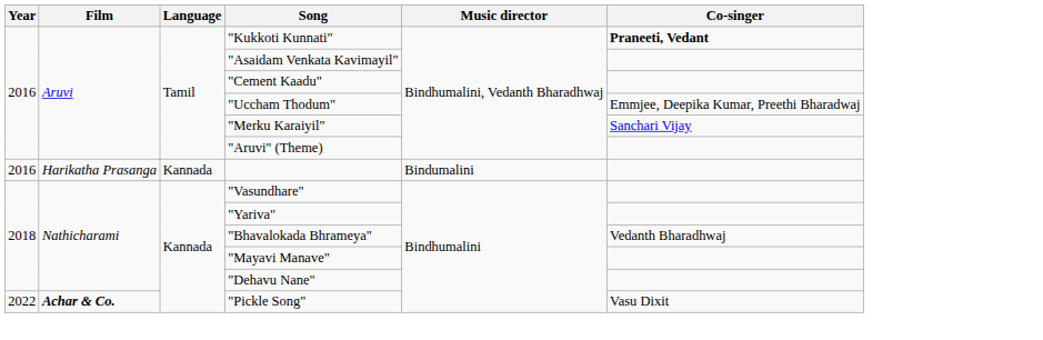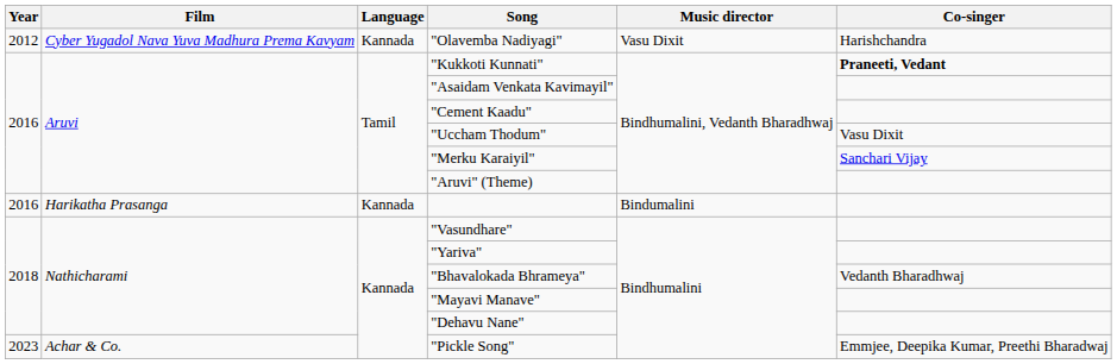 <table class="wikitable">
 <tr>
 <th>Year</th>
 <th>Film</th>
 <th>Language</th>
 <th>Song</th>
 <th>Music director</th>
 <th>Co-singer</th>
+</tr>
+<tr>
+<td>2012</td>
+<td><em><a href='#'>Cyber Yugadol Nava Yuva Madhura Prema Kavyam</a></em></td>
+<td>Kannada</td>
+<td>"Olavemba Nadiyagi"</td>
+<td>Vasu Dixit</td>
+<td>Harishchandra</td>
 </tr>
 <tr>
 <td rowspan=6>2016</td>
 <td rowspan=6><em><a href='#'>Aruvi</a></em></td>
 <td rowspan=6>Tamil</td>
 <td>"Kukkoti Kunnati"</td>
 <td rowspan=6>Bindhumalini, Vedanth Bharadhwaj</td>
 <td rowspan=><strong>Praneeti, Vedant</strong></td>
 </tr>
 <tr>
 <td>"Asaidam Venkata Kavimayil"</td>
 <td></td>
 </tr>
 <tr>
 <td>"Cement Kaadu"</td>
 <td></td>
 </tr>
 <tr>
 <td>"Uccham Thodum"</td>
-<td>Emmjee, Deepika Kumar, Preethi Bharadwaj</td>
+<td>Vasu Dixit</td>
 </tr>
 <tr>
 <td>"Merku Karaiyil"</td>
 <td><a href='#'>Sanchari Vijay</a></td>
 </tr>
 <tr>
 <td>"Aruvi" (Theme)</td>
 <td></td>
 </tr>
 <tr>
 <td>2016</td>
 <td><em>Harikatha Prasanga</em></td>
 <td>Kannada</td>
 <td></td>
 <td>Bindumalini</td>
 <td></td>
 </tr>
 <tr>
 <td rowspan=5>2018</td>
 <td rowspan=5><em>Nathicharami</em></td>
 <td rowspan=6>Kannada</td>
 <td>"Vasundhare"</td>
 <td rowspan=6>Bindhumalini</td>
 <td rowspan=></td>
 </tr>
 <tr>
 <td>"Yariva"</td>
 <td></td>
 </tr>
 <tr>
 <td>"Bhavalokada Bhrameya"</td>
 <td>Vedanth Bharadhwaj</td>
 </tr>
 <tr>
 <td>"Mayavi Manave"</td>
 <td></td>
 </tr>
 <tr>
 <td>"Dehavu Nane"</td>
 <td></td>
 </tr>
 <tr>
-<td>2022</td>
-<td><strong><em>Achar & Co.</em></strong></td>
+<td>2023</td>
+<td><em>Achar & Co.</em></td>
 <td>"Pickle Song"</td>
-<td>Vasu Dixit</td>
+<td>Emmjee, Deepika Kumar, Preethi Bharadwaj</td>
 </tr>
 </table>
